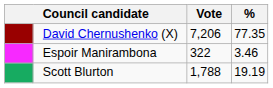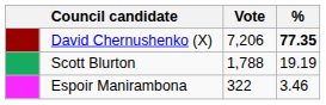 <table class="wikitable">
 <tr>
 <th width="230px" colspan="2">Council candidate</th>
 <th width="50px">Vote</th>
 <th width="30px">%</th>
 </tr>
 <tr>
 <td bgcolor=#990000 width="30px"> </td>
 <td>  <a href='#'>David Chernushenko</a> (X)</td>
 <td>7,206</td>
-<td>77.35</td>
+<td><strong>77.35</strong></td>
+</tr>
+<tr>
+<td bgcolor=#17AB61 width="30px"> </td>
+<td>  Scott Blurton</td>
+<td>1,788</td>
+<td>19.19</td>
 </tr>
 <tr>
 <td bgcolor=#F729FF width="30px"> </td>
 <td>  Espoir Manirambona</td>
 <td>322</td>
 <td>3.46</td>
 </tr>
-<tr>
-<td bgcolor=#17AB61 width="30px"> </td>
-<td>  Scott Blurton</td>
-<td>1,788</td>
-<td>19.19</td>
-</tr>
 </table>
